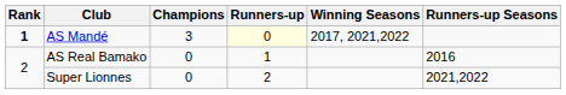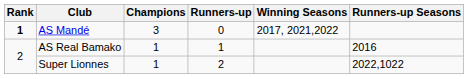 <table class="wikitable">
 <tr>
 <th>Rank</th>
 <th>Club</th>
 <th>Champions</th>
 <th>Runners-up</th>
 <th>Winning Seasons</th>
 <th>Runners-up Seasons</th>
 </tr>
 <tr>
 <td align=center><strong>1</strong></td>
 <td><a href='#'>AS Mandé</a></td>
 <td align=center>3</td>
-<td align=center style="background: lightyellow;">0</td>
+<td align=center>0</td>
 <td>2017, 2021,2022</td>
 <td></td>
 </tr>
 <tr>
 <td align=center rowspan=2>2</td>
 <td>AS Real Bamako</td>
-<td align=center>0</td>
+<td align=center>1</td>
 <td align=center>1</td>
 <td></td>
 <td>2016</td>
 </tr>
 <tr>
 <td>Super Lionnes</td>
-<td align=center>0</td>
+<td align=center>1</td>
 <td align=center>2</td>
 <td></td>
-<td>2021,2022</td>
+<td>2022,1022</td>
 </tr>
 </table>
